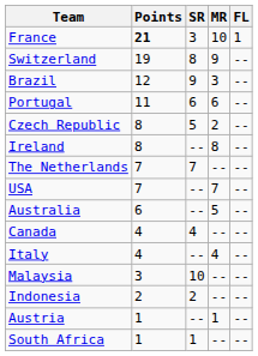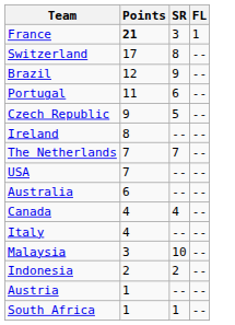 <table class="wikitable">
 <tr>
 <th>Team</th>
 <th>Points</th>
 <th>SR</th>
-<th>MR</th>
 <th>FL</th>
 </tr>
 <tr>
 <td> <a href='#'>France</a></td>
 <td><strong>21</strong></td>
 <td>3</td>
-<td>10</td>
 <td>1</td>
 </tr>
 <tr>
 <td> <a href='#'>Switzerland</a></td>
-<td>19</td>
+<td>17</td>
 <td>8</td>
-<td>9</td>
 <td>--</td>
 </tr>
 <tr>
 <td> <a href='#'>Brazil</a></td>
 <td>12</td>
 <td>9</td>
-<td>3</td>
 <td>--</td>
 </tr>
 <tr>
 <td> <a href='#'>Portugal</a></td>
 <td>11</td>
 <td>6</td>
-<td>6</td>
 <td>--</td>
 </tr>
 <tr>
 <td> <a href='#'>Czech Republic</a></td>
-<td>8</td>
+<td>9</td>
 <td>5</td>
-<td>2</td>
 <td>--</td>
 </tr>
 <tr>
 <td> <a href='#'>Ireland</a></td>
 <td>8</td>
 <td>--</td>
-<td>8</td>
 <td>--</td>
 </tr>
 <tr>
 <td> <a href='#'>The Netherlands</a></td>
 <td>7</td>
 <td>7</td>
 <td>--</td>
-<td>--</td>
 </tr>
 <tr>
 <td> <a href='#'>USA</a></td>
 <td>7</td>
 <td>--</td>
-<td>7</td>
 <td>--</td>
 </tr>
 <tr>
 <td> <a href='#'>Australia</a></td>
 <td>6</td>
 <td>--</td>
-<td>5</td>
 <td>--</td>
 </tr>
 <tr>
 <td> <a href='#'>Canada</a></td>
 <td>4</td>
 <td>4</td>
 <td>--</td>
-<td>--</td>
 </tr>
 <tr>
 <td> <a href='#'>Italy</a></td>
 <td>4</td>
 <td>--</td>
-<td>4</td>
 <td>--</td>
 </tr>
 <tr>
 <td> <a href='#'>Malaysia</a></td>
 <td>3</td>
 <td>10</td>
 <td>--</td>
-<td>--</td>
 </tr>
 <tr>
 <td> <a href='#'>Indonesia</a></td>
 <td>2</td>
 <td>2</td>
 <td>--</td>
-<td>--</td>
 </tr>
 <tr>
 <td> <a href='#'>Austria</a></td>
 <td>1</td>
 <td>--</td>
-<td>1</td>
 <td>--</td>
 </tr>
 <tr>
 <td> <a href='#'>South Africa</a></td>
 <td>1</td>
 <td>1</td>
 <td>--</td>
-<td>--</td>
 </tr>
 </table>
